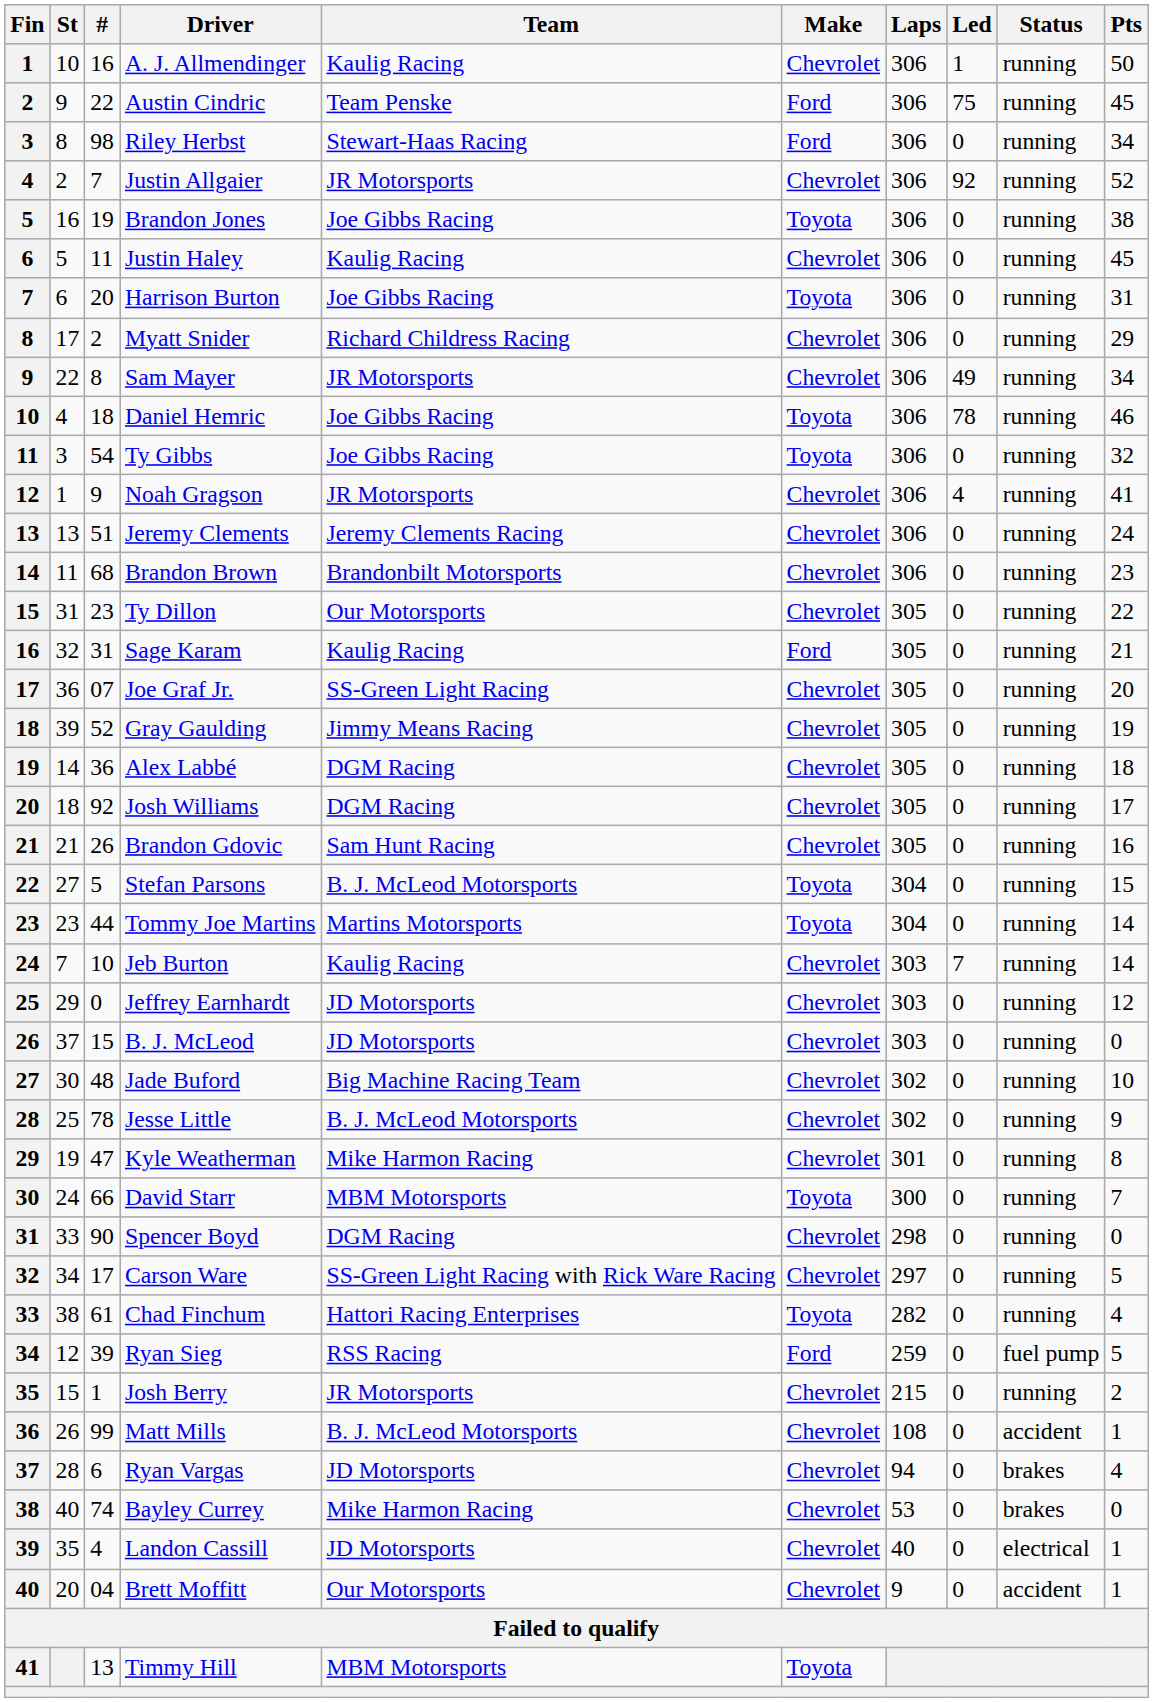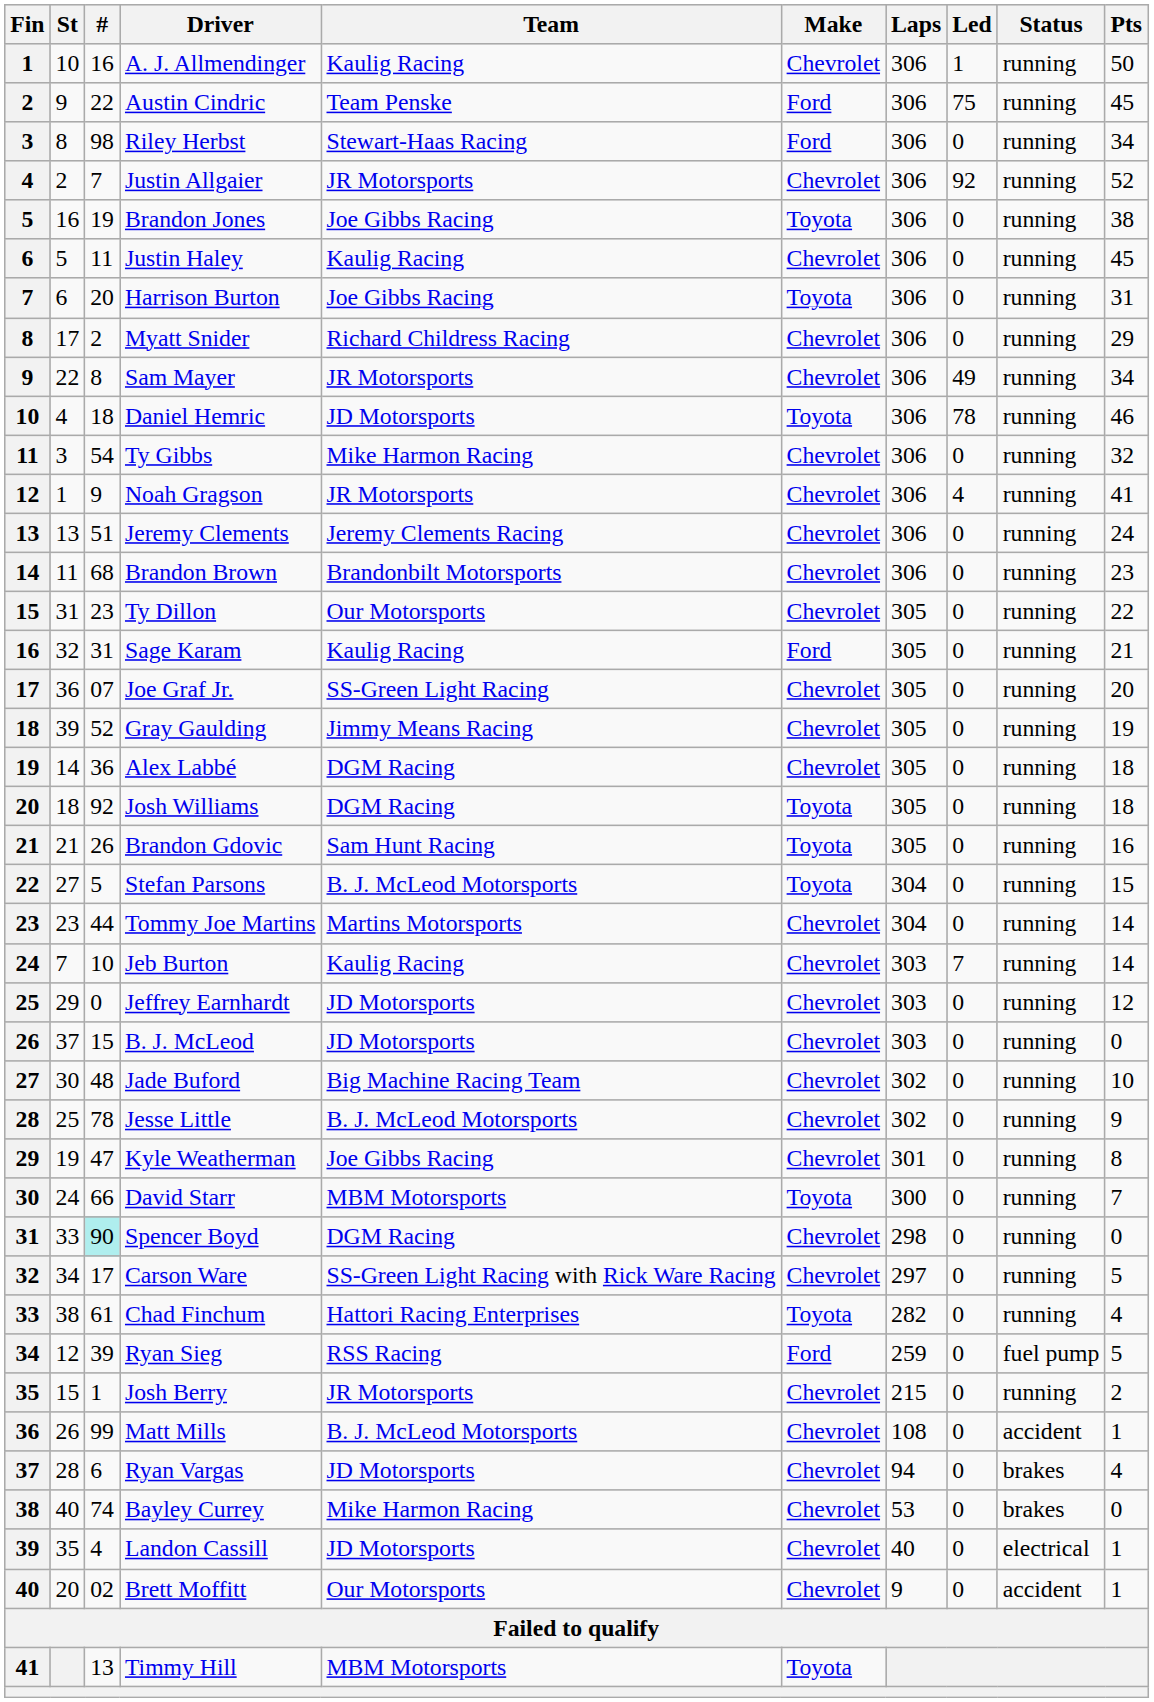 <table class="wikitable" style="font-size:95%">
 <tr>
 <th>Fin</th>
 <th>St</th>
 <th>#</th>
 <th>Driver</th>
 <th>Team</th>
 <th>Make</th>
 <th>Laps</th>
 <th>Led</th>
 <th>Status</th>
 <th>Pts</th>
 </tr>
 <tr>
 <th>1</th>
 <td>10</td>
 <td>16</td>
 <td><a href='#'>A. J. Allmendinger</a></td>
 <td><a href='#'>Kaulig Racing</a></td>
 <td><a href='#'>Chevrolet</a></td>
 <td>306</td>
 <td>1</td>
 <td>running</td>
 <td>50</td>
 </tr>
 <tr>
 <th>2</th>
 <td>9</td>
 <td>22</td>
 <td><a href='#'>Austin Cindric</a></td>
 <td><a href='#'>Team Penske</a></td>
 <td><a href='#'>Ford</a></td>
 <td>306</td>
 <td>75</td>
 <td>running</td>
 <td>45</td>
 </tr>
 <tr>
 <th>3</th>
 <td>8</td>
 <td>98</td>
 <td><a href='#'>Riley Herbst</a></td>
 <td><a href='#'>Stewart-Haas Racing</a></td>
 <td><a href='#'>Ford</a></td>
 <td>306</td>
 <td>0</td>
 <td>running</td>
 <td>34</td>
 </tr>
 <tr>
 <th>4</th>
 <td>2</td>
 <td>7</td>
 <td><a href='#'>Justin Allgaier</a></td>
 <td><a href='#'>JR Motorsports</a></td>
 <td><a href='#'>Chevrolet</a></td>
 <td>306</td>
 <td>92</td>
 <td>running</td>
 <td>52</td>
 </tr>
 <tr>
 <th>5</th>
 <td>16</td>
 <td>19</td>
 <td><a href='#'>Brandon Jones</a></td>
 <td><a href='#'>Joe Gibbs Racing</a></td>
 <td><a href='#'>Toyota</a></td>
 <td>306</td>
 <td>0</td>
 <td>running</td>
 <td>38</td>
 </tr>
 <tr>
 <th>6</th>
 <td>5</td>
 <td>11</td>
 <td><a href='#'>Justin Haley</a></td>
 <td><a href='#'>Kaulig Racing</a></td>
 <td><a href='#'>Chevrolet</a></td>
 <td>306</td>
 <td>0</td>
 <td>running</td>
 <td>45</td>
 </tr>
 <tr>
 <th>7</th>
 <td>6</td>
 <td>20</td>
 <td><a href='#'>Harrison Burton</a></td>
 <td><a href='#'>Joe Gibbs Racing</a></td>
 <td><a href='#'>Toyota</a></td>
 <td>306</td>
 <td>0</td>
 <td>running</td>
 <td>31</td>
 </tr>
 <tr>
 <th>8</th>
 <td>17</td>
 <td>2</td>
 <td><a href='#'>Myatt Snider</a></td>
 <td><a href='#'>Richard Childress Racing</a></td>
 <td><a href='#'>Chevrolet</a></td>
 <td>306</td>
 <td>0</td>
 <td>running</td>
 <td>29</td>
 </tr>
 <tr>
 <th>9</th>
 <td>22</td>
 <td>8</td>
 <td><a href='#'>Sam Mayer</a></td>
 <td><a href='#'>JR Motorsports</a></td>
 <td><a href='#'>Chevrolet</a></td>
 <td>306</td>
 <td>49</td>
 <td>running</td>
 <td>34</td>
 </tr>
 <tr>
 <th>10</th>
 <td>4</td>
 <td>18</td>
 <td><a href='#'>Daniel Hemric</a></td>
-<td><a href='#'>Joe Gibbs Racing</a></td>
+<td><a href='#'>JD Motorsports</a></td>
 <td><a href='#'>Toyota</a></td>
 <td>306</td>
 <td>78</td>
 <td>running</td>
 <td>46</td>
 </tr>
 <tr>
 <th>11</th>
 <td>3</td>
 <td>54</td>
 <td><a href='#'>Ty Gibbs</a></td>
-<td><a href='#'>Joe Gibbs Racing</a></td>
-<td><a href='#'>Toyota</a></td>
+<td><a href='#'>Mike Harmon Racing</a></td>
+<td><a href='#'>Chevrolet</a></td>
 <td>306</td>
 <td>0</td>
 <td>running</td>
 <td>32</td>
 </tr>
 <tr>
 <th>12</th>
 <td>1</td>
 <td>9</td>
 <td><a href='#'>Noah Gragson</a></td>
 <td><a href='#'>JR Motorsports</a></td>
 <td><a href='#'>Chevrolet</a></td>
 <td>306</td>
 <td>4</td>
 <td>running</td>
 <td>41</td>
 </tr>
 <tr>
 <th>13</th>
 <td>13</td>
 <td>51</td>
 <td><a href='#'>Jeremy Clements</a></td>
 <td><a href='#'>Jeremy Clements Racing</a></td>
 <td><a href='#'>Chevrolet</a></td>
 <td>306</td>
 <td>0</td>
 <td>running</td>
 <td>24</td>
 </tr>
 <tr>
 <th>14</th>
 <td>11</td>
 <td>68</td>
 <td><a href='#'>Brandon Brown</a></td>
 <td><a href='#'>Brandonbilt Motorsports</a></td>
 <td><a href='#'>Chevrolet</a></td>
 <td>306</td>
 <td>0</td>
 <td>running</td>
 <td>23</td>
 </tr>
 <tr>
 <th>15</th>
 <td>31</td>
 <td>23</td>
 <td><a href='#'>Ty Dillon</a></td>
 <td><a href='#'>Our Motorsports</a></td>
 <td><a href='#'>Chevrolet</a></td>
 <td>305</td>
 <td>0</td>
 <td>running</td>
 <td>22</td>
 </tr>
 <tr>
 <th>16</th>
 <td>32</td>
 <td>31</td>
 <td><a href='#'>Sage Karam</a></td>
 <td><a href='#'>Kaulig Racing</a></td>
 <td><a href='#'>Ford</a></td>
 <td>305</td>
 <td>0</td>
 <td>running</td>
 <td>21</td>
 </tr>
 <tr>
 <th>17</th>
 <td>36</td>
 <td>07</td>
 <td><a href='#'>Joe Graf Jr.</a></td>
 <td><a href='#'>SS-Green Light Racing</a></td>
 <td><a href='#'>Chevrolet</a></td>
 <td>305</td>
 <td>0</td>
 <td>running</td>
 <td>20</td>
 </tr>
 <tr>
 <th>18</th>
 <td>39</td>
 <td>52</td>
 <td><a href='#'>Gray Gaulding</a></td>
 <td><a href='#'>Jimmy Means Racing</a></td>
 <td><a href='#'>Chevrolet</a></td>
 <td>305</td>
 <td>0</td>
 <td>running</td>
 <td>19</td>
 </tr>
 <tr>
 <th>19</th>
 <td>14</td>
 <td>36</td>
 <td><a href='#'>Alex Labbé</a></td>
 <td><a href='#'>DGM Racing</a></td>
 <td><a href='#'>Chevrolet</a></td>
 <td>305</td>
 <td>0</td>
 <td>running</td>
 <td>18</td>
 </tr>
 <tr>
 <th>20</th>
 <td>18</td>
 <td>92</td>
 <td><a href='#'>Josh Williams</a></td>
 <td><a href='#'>DGM Racing</a></td>
-<td><a href='#'>Chevrolet</a></td>
+<td><a href='#'>Toyota</a></td>
 <td>305</td>
 <td>0</td>
 <td>running</td>
-<td>17</td>
+<td>18</td>
 </tr>
 <tr>
 <th>21</th>
 <td>21</td>
 <td>26</td>
 <td><a href='#'>Brandon Gdovic</a></td>
 <td><a href='#'>Sam Hunt Racing</a></td>
-<td><a href='#'>Chevrolet</a></td>
+<td><a href='#'>Toyota</a></td>
 <td>305</td>
 <td>0</td>
 <td>running</td>
 <td>16</td>
 </tr>
 <tr>
 <th>22</th>
 <td>27</td>
 <td>5</td>
 <td><a href='#'>Stefan Parsons</a></td>
 <td><a href='#'>B. J. McLeod Motorsports</a></td>
 <td><a href='#'>Toyota</a></td>
 <td>304</td>
 <td>0</td>
 <td>running</td>
 <td>15</td>
 </tr>
 <tr>
 <th>23</th>
 <td>23</td>
 <td>44</td>
 <td><a href='#'>Tommy Joe Martins</a></td>
 <td><a href='#'>Martins Motorsports</a></td>
-<td><a href='#'>Toyota</a></td>
+<td><a href='#'>Chevrolet</a></td>
 <td>304</td>
 <td>0</td>
 <td>running</td>
 <td>14</td>
 </tr>
 <tr>
 <th>24</th>
 <td>7</td>
 <td>10</td>
 <td><a href='#'>Jeb Burton</a></td>
 <td><a href='#'>Kaulig Racing</a></td>
 <td><a href='#'>Chevrolet</a></td>
 <td>303</td>
 <td>7</td>
 <td>running</td>
 <td>14</td>
 </tr>
 <tr>
 <th>25</th>
 <td>29</td>
 <td>0</td>
 <td><a href='#'>Jeffrey Earnhardt</a></td>
 <td><a href='#'>JD Motorsports</a></td>
 <td><a href='#'>Chevrolet</a></td>
 <td>303</td>
 <td>0</td>
 <td>running</td>
 <td>12</td>
 </tr>
 <tr>
 <th>26</th>
 <td>37</td>
 <td>15</td>
 <td><a href='#'>B. J. McLeod</a></td>
 <td><a href='#'>JD Motorsports</a></td>
 <td><a href='#'>Chevrolet</a></td>
 <td>303</td>
 <td>0</td>
 <td>running</td>
 <td>0</td>
 </tr>
 <tr>
 <th>27</th>
 <td>30</td>
 <td>48</td>
 <td><a href='#'>Jade Buford</a></td>
 <td><a href='#'>Big Machine Racing Team</a></td>
 <td><a href='#'>Chevrolet</a></td>
 <td>302</td>
 <td>0</td>
 <td>running</td>
 <td>10</td>
 </tr>
 <tr>
 <th>28</th>
 <td>25</td>
 <td>78</td>
 <td><a href='#'>Jesse Little</a></td>
 <td><a href='#'>B. J. McLeod Motorsports</a></td>
 <td><a href='#'>Chevrolet</a></td>
 <td>302</td>
 <td>0</td>
 <td>running</td>
 <td>9</td>
 </tr>
 <tr>
 <th>29</th>
 <td>19</td>
 <td>47</td>
 <td><a href='#'>Kyle Weatherman</a></td>
-<td><a href='#'>Mike Harmon Racing</a></td>
+<td><a href='#'>Joe Gibbs Racing</a></td>
 <td><a href='#'>Chevrolet</a></td>
 <td>301</td>
 <td>0</td>
 <td>running</td>
 <td>8</td>
 </tr>
 <tr>
 <th>30</th>
 <td>24</td>
 <td>66</td>
 <td><a href='#'>David Starr</a></td>
 <td><a href='#'>MBM Motorsports</a></td>
 <td><a href='#'>Toyota</a></td>
 <td>300</td>
 <td>0</td>
 <td>running</td>
 <td>7</td>
 </tr>
 <tr>
 <th>31</th>
 <td>33</td>
-<td>90</td>
+<td style="background: paleturquoise;">90</td>
 <td><a href='#'>Spencer Boyd</a></td>
 <td><a href='#'>DGM Racing</a></td>
 <td><a href='#'>Chevrolet</a></td>
 <td>298</td>
 <td>0</td>
 <td>running</td>
 <td>0</td>
 </tr>
 <tr>
 <th>32</th>
 <td>34</td>
 <td>17</td>
 <td><a href='#'>Carson Ware</a></td>
 <td><a href='#'>SS-Green Light Racing</a> with <a href='#'>Rick Ware Racing</a></td>
 <td><a href='#'>Chevrolet</a></td>
 <td>297</td>
 <td>0</td>
 <td>running</td>
 <td>5</td>
 </tr>
 <tr>
 <th>33</th>
 <td>38</td>
 <td>61</td>
 <td><a href='#'>Chad Finchum</a></td>
 <td><a href='#'>Hattori Racing Enterprises</a></td>
 <td><a href='#'>Toyota</a></td>
 <td>282</td>
 <td>0</td>
 <td>running</td>
 <td>4</td>
 </tr>
 <tr>
 <th>34</th>
 <td>12</td>
 <td>39</td>
 <td><a href='#'>Ryan Sieg</a></td>
 <td><a href='#'>RSS Racing</a></td>
 <td><a href='#'>Ford</a></td>
 <td>259</td>
 <td>0</td>
 <td>fuel pump</td>
 <td>5</td>
 </tr>
 <tr>
 <th>35</th>
 <td>15</td>
 <td>1</td>
 <td><a href='#'>Josh Berry</a></td>
 <td><a href='#'>JR Motorsports</a></td>
 <td><a href='#'>Chevrolet</a></td>
 <td>215</td>
 <td>0</td>
 <td>running</td>
 <td>2</td>
 </tr>
 <tr>
 <th>36</th>
 <td>26</td>
 <td>99</td>
 <td><a href='#'>Matt Mills</a></td>
 <td><a href='#'>B. J. McLeod Motorsports</a></td>
 <td><a href='#'>Chevrolet</a></td>
 <td>108</td>
 <td>0</td>
 <td>accident</td>
 <td>1</td>
 </tr>
 <tr>
 <th>37</th>
 <td>28</td>
 <td>6</td>
 <td><a href='#'>Ryan Vargas</a></td>
 <td><a href='#'>JD Motorsports</a></td>
 <td><a href='#'>Chevrolet</a></td>
 <td>94</td>
 <td>0</td>
 <td>brakes</td>
 <td>4</td>
 </tr>
 <tr>
 <th>38</th>
 <td>40</td>
 <td>74</td>
 <td><a href='#'>Bayley Currey</a></td>
 <td><a href='#'>Mike Harmon Racing</a></td>
 <td><a href='#'>Chevrolet</a></td>
 <td>53</td>
 <td>0</td>
 <td>brakes</td>
 <td>0</td>
 </tr>
 <tr>
 <th>39</th>
 <td>35</td>
 <td>4</td>
 <td><a href='#'>Landon Cassill</a></td>
 <td><a href='#'>JD Motorsports</a></td>
 <td><a href='#'>Chevrolet</a></td>
 <td>40</td>
 <td>0</td>
 <td>electrical</td>
 <td>1</td>
 </tr>
 <tr>
 <th>40</th>
 <td>20</td>
-<td>04</td>
+<td>02</td>
 <td><a href='#'>Brett Moffitt</a></td>
 <td><a href='#'>Our Motorsports</a></td>
 <td><a href='#'>Chevrolet</a></td>
 <td>9</td>
 <td>0</td>
 <td>accident</td>
 <td>1</td>
 </tr>
 <tr>
 <th colspan="10">Failed to qualify</th>
 </tr>
 <tr>
 <th>41</th>
 <th></th>
 <td>13</td>
 <td><a href='#'>Timmy Hill</a></td>
 <td><a href='#'>MBM Motorsports</a></td>
 <td><a href='#'>Toyota</a></td>
 <th colspan="4"></th>
 </tr>
 <tr>
 <th colspan="10"></th>
 </tr>
 </table>
